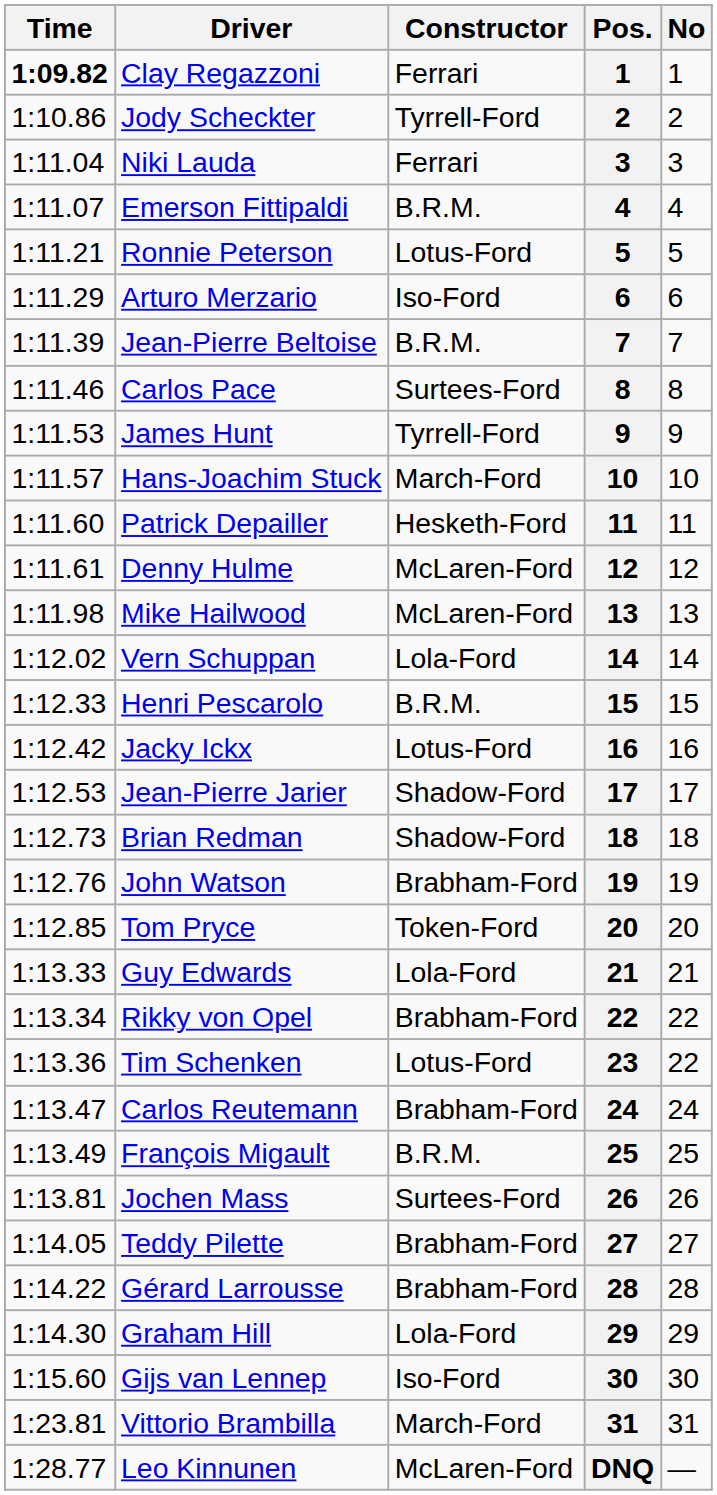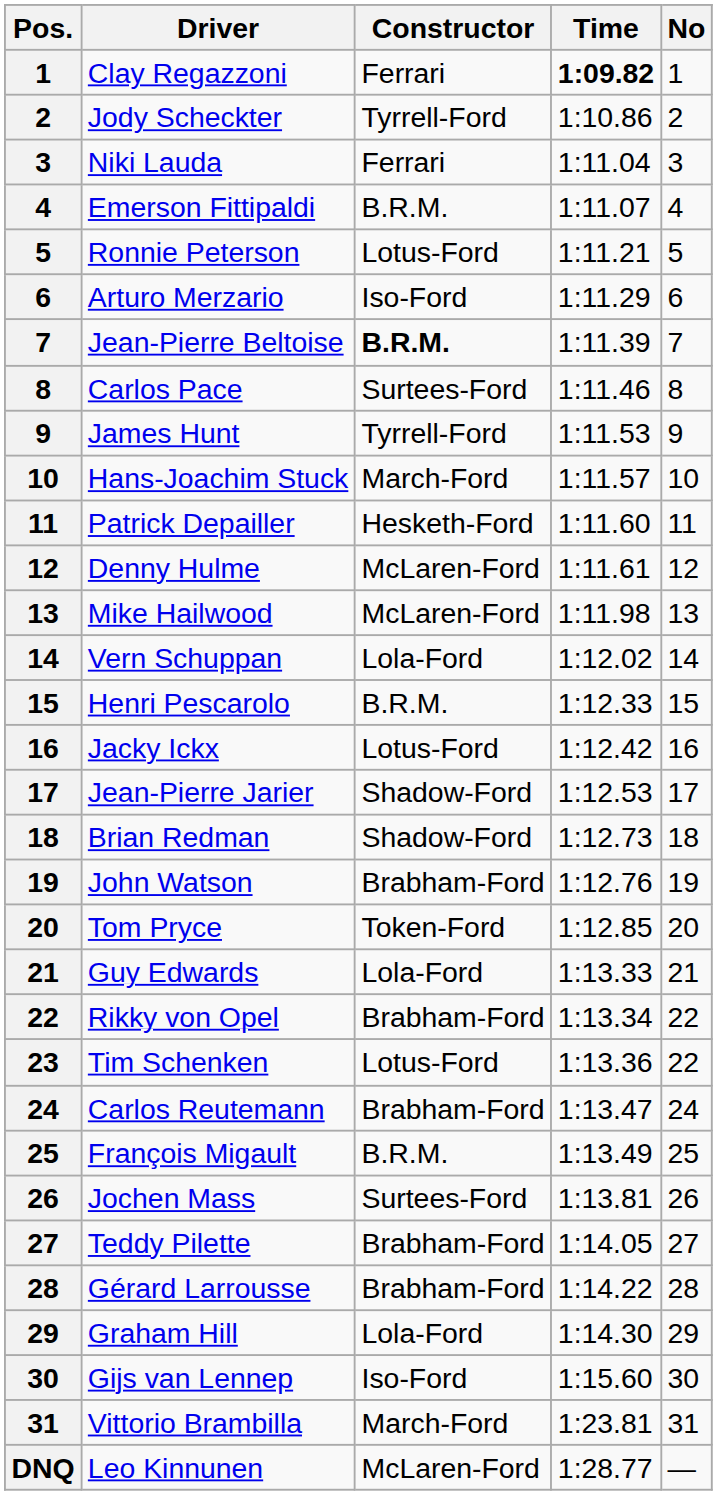 <table class="wikitable sortable" style="font-size: 95%">
 <tr>
-<th>Time</th>
+<th>Pos.</th>
 <th>Driver</th>
 <th>Constructor</th>
-<th>Pos.</th>
+<th>Time</th>
 <th>No</th>
 </tr>
 <tr>
-<td><strong>1:09.82</strong></td>
+<th>1</th>
 <td><a href='#'>Clay Regazzoni</a></td>
 <td>Ferrari</td>
-<th>1</th>
+<td><strong>1:09.82</strong></td>
 <td>1</td>
 </tr>
 <tr>
-<td>1:10.86</td>
+<th>2</th>
 <td><a href='#'>Jody Scheckter</a></td>
 <td>Tyrrell-Ford</td>
-<th>2</th>
+<td>1:10.86</td>
 <td>2</td>
 </tr>
 <tr>
-<td>1:11.04</td>
+<th>3</th>
 <td><a href='#'>Niki Lauda</a></td>
 <td>Ferrari</td>
-<th>3</th>
+<td>1:11.04</td>
 <td>3</td>
 </tr>
 <tr>
-<td>1:11.07</td>
+<th>4</th>
 <td><a href='#'>Emerson Fittipaldi</a></td>
 <td>B.R.M.</td>
-<th>4</th>
+<td>1:11.07</td>
 <td>4</td>
 </tr>
 <tr>
-<td>1:11.21</td>
+<th>5</th>
 <td><a href='#'>Ronnie Peterson</a></td>
 <td>Lotus-Ford</td>
-<th>5</th>
+<td>1:11.21</td>
 <td>5</td>
 </tr>
 <tr>
-<td>1:11.29</td>
+<th>6</th>
 <td><a href='#'>Arturo Merzario</a></td>
 <td>Iso-Ford</td>
-<th>6</th>
+<td>1:11.29</td>
 <td>6</td>
 </tr>
 <tr>
+<th>7</th>
+<td><a href='#'>Jean-Pierre Beltoise</a></td>
+<td><strong>B.R.M.</strong></td>
 <td>1:11.39</td>
-<td><a href='#'>Jean-Pierre Beltoise</a></td>
-<td>B.R.M.</td>
-<th>7</th>
 <td>7</td>
 </tr>
 <tr>
-<td>1:11.46</td>
+<th>8</th>
 <td><a href='#'>Carlos Pace</a></td>
 <td>Surtees-Ford</td>
-<th>8</th>
+<td>1:11.46</td>
 <td>8</td>
 </tr>
 <tr>
-<td>1:11.53</td>
+<th>9</th>
 <td><a href='#'>James Hunt</a></td>
 <td>Tyrrell-Ford</td>
-<th>9</th>
+<td>1:11.53</td>
 <td>9</td>
 </tr>
 <tr>
-<td>1:11.57</td>
+<th>10</th>
 <td><a href='#'>Hans-Joachim Stuck</a></td>
 <td>March-Ford</td>
-<th>10</th>
+<td>1:11.57</td>
 <td>10</td>
 </tr>
 <tr>
-<td>1:11.60</td>
+<th>11</th>
 <td><a href='#'>Patrick Depailler</a></td>
 <td>Hesketh-Ford</td>
-<th>11</th>
+<td>1:11.60</td>
 <td>11</td>
 </tr>
 <tr>
-<td>1:11.61</td>
+<th>12</th>
 <td><a href='#'>Denny Hulme</a></td>
 <td>McLaren-Ford</td>
-<th>12</th>
+<td>1:11.61</td>
 <td>12</td>
 </tr>
 <tr>
-<td>1:11.98</td>
+<th>13</th>
 <td><a href='#'>Mike Hailwood</a></td>
 <td>McLaren-Ford</td>
-<th>13</th>
+<td>1:11.98</td>
 <td>13</td>
 </tr>
 <tr>
-<td>1:12.02</td>
+<th>14</th>
 <td><a href='#'>Vern Schuppan</a></td>
 <td>Lola-Ford</td>
-<th>14</th>
+<td>1:12.02</td>
 <td>14</td>
 </tr>
 <tr>
-<td>1:12.33</td>
+<th>15</th>
 <td><a href='#'>Henri Pescarolo</a></td>
 <td>B.R.M.</td>
-<th>15</th>
+<td>1:12.33</td>
 <td>15</td>
 </tr>
 <tr>
-<td>1:12.42</td>
+<th>16</th>
 <td><a href='#'>Jacky Ickx</a></td>
 <td>Lotus-Ford</td>
-<th>16</th>
+<td>1:12.42</td>
 <td>16</td>
 </tr>
 <tr>
-<td>1:12.53</td>
+<th>17</th>
 <td><a href='#'>Jean-Pierre Jarier</a></td>
 <td>Shadow-Ford</td>
-<th>17</th>
+<td>1:12.53</td>
 <td>17</td>
 </tr>
 <tr>
-<td>1:12.73</td>
+<th>18</th>
 <td><a href='#'>Brian Redman</a></td>
 <td>Shadow-Ford</td>
-<th>18</th>
+<td>1:12.73</td>
 <td>18</td>
 </tr>
 <tr>
-<td>1:12.76</td>
+<th>19</th>
 <td><a href='#'>John Watson</a></td>
 <td>Brabham-Ford</td>
-<th>19</th>
+<td>1:12.76</td>
 <td>19</td>
 </tr>
 <tr>
-<td>1:12.85</td>
+<th>20</th>
 <td><a href='#'>Tom Pryce</a></td>
 <td>Token-Ford</td>
-<th>20</th>
+<td>1:12.85</td>
 <td>20</td>
 </tr>
 <tr>
-<td>1:13.33</td>
+<th>21</th>
 <td><a href='#'>Guy Edwards</a></td>
 <td>Lola-Ford</td>
-<th>21</th>
+<td>1:13.33</td>
 <td>21</td>
 </tr>
 <tr>
-<td>1:13.34</td>
+<th>22</th>
 <td><a href='#'>Rikky von Opel</a></td>
 <td>Brabham-Ford</td>
-<th>22</th>
+<td>1:13.34</td>
 <td>22</td>
 </tr>
 <tr>
-<td>1:13.36</td>
+<th>23</th>
 <td><a href='#'>Tim Schenken</a></td>
 <td>Lotus-Ford</td>
-<th>23</th>
+<td>1:13.36</td>
 <td>22</td>
 </tr>
 <tr>
-<td>1:13.47</td>
+<th>24</th>
 <td><a href='#'>Carlos Reutemann</a></td>
 <td>Brabham-Ford</td>
-<th>24</th>
+<td>1:13.47</td>
 <td>24</td>
 </tr>
 <tr>
-<td>1:13.49</td>
+<th>25</th>
 <td><a href='#'>François Migault</a></td>
 <td>B.R.M.</td>
-<th>25</th>
+<td>1:13.49</td>
 <td>25</td>
 </tr>
 <tr>
-<td>1:13.81</td>
+<th>26</th>
 <td><a href='#'>Jochen Mass</a></td>
 <td>Surtees-Ford</td>
-<th>26</th>
+<td>1:13.81</td>
 <td>26</td>
 </tr>
 <tr>
-<td>1:14.05</td>
+<th>27</th>
 <td><a href='#'>Teddy Pilette</a></td>
 <td>Brabham-Ford</td>
-<th>27</th>
+<td>1:14.05</td>
 <td>27</td>
 </tr>
 <tr>
-<td>1:14.22</td>
+<th>28</th>
 <td><a href='#'>Gérard Larrousse</a></td>
 <td>Brabham-Ford</td>
-<th>28</th>
+<td>1:14.22</td>
 <td>28</td>
 </tr>
 <tr>
-<td>1:14.30</td>
+<th>29</th>
 <td><a href='#'>Graham Hill</a></td>
 <td>Lola-Ford</td>
-<th>29</th>
+<td>1:14.30</td>
 <td>29</td>
 </tr>
 <tr>
-<td>1:15.60</td>
+<th>30</th>
 <td><a href='#'>Gijs van Lennep</a></td>
 <td>Iso-Ford</td>
-<th>30</th>
+<td>1:15.60</td>
 <td>30</td>
 </tr>
 <tr>
-<td>1:23.81</td>
+<th>31</th>
 <td><a href='#'>Vittorio Brambilla</a></td>
 <td>March-Ford</td>
-<th>31</th>
+<td>1:23.81</td>
 <td>31</td>
 </tr>
 <tr>
-<td>1:28.77</td>
+<th>DNQ</th>
 <td><a href='#'>Leo Kinnunen</a></td>
 <td>McLaren-Ford</td>
-<th>DNQ</th>
+<td>1:28.77</td>
 <td>—</td>
 </tr>
 </table>
